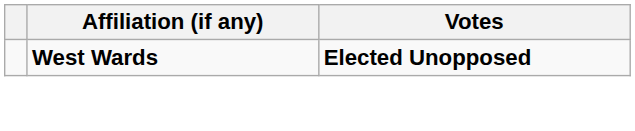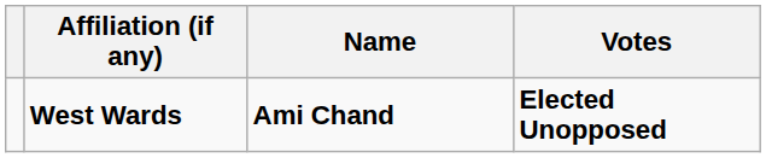 <table class="wikitable" style="width:51%;">
 <tr>
 <th style="width:1%;"></th>
 <th style="width:15%;">Affiliation (if any)</th>
+<th style="width:20%;">Name</th>
 <th style="width:15%;">Votes</th>
 </tr>
 <tr>
 <td bgcolor=></td>
 <td><strong>West Wards</strong></td>
+<td><strong>Ami Chand</strong></td>
 <td><strong>Elected Unopposed</strong></td>
 </tr>
 </table>
